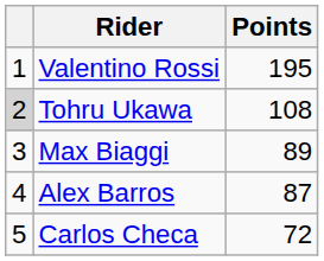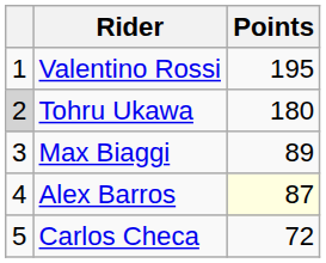 <table class="wikitable" style="font-size: 95%;">
 <tr>
 <th></th>
 <th>Rider</th>
 <th>Points</th>
 </tr>
 <tr>
 <td align=center>1</td>
 <td> <a href='#'>Valentino Rossi</a></td>
 <td align=right>195</td>
 </tr>
 <tr>
 <td align=center style="background: lightgrey;">2</td>
 <td> <a href='#'>Tohru Ukawa</a></td>
-<td align=right>108</td>
+<td align=right>180</td>
 </tr>
 <tr>
 <td align=center>3</td>
 <td> <a href='#'>Max Biaggi</a></td>
 <td align=right>89</td>
 </tr>
 <tr>
 <td align=center>4</td>
 <td> <a href='#'>Alex Barros</a></td>
-<td align=right>87</td>
+<td align=right style="background: lightyellow;">87</td>
 </tr>
 <tr>
 <td align=center>5</td>
 <td> <a href='#'>Carlos Checa</a></td>
 <td align=right>72</td>
 </tr>
 </table>
